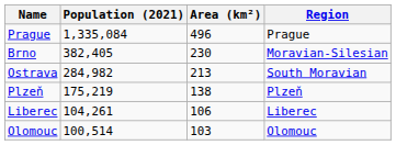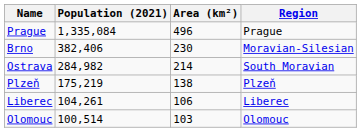 <table class="wikitable sortable">
 <tr>
 <th>Name</th>
 <th>Population (2021)</th>
 <th>Area (km²)</th>
 <th><a href='#'>Region</a></th>
 </tr>
 <tr>
 <td><a href='#'>Prague</a></td>
 <td>1,335,084</td>
 <td>496</td>
 <td>Prague</td>
 </tr>
 <tr>
 <td><a href='#'>Brno</a></td>
-<td>382,405</td>
+<td>382,406</td>
 <td>230</td>
 <td><a href='#'>Moravian-Silesian</a></td>
 </tr>
 <tr>
 <td><a href='#'>Ostrava</a></td>
 <td>284,982</td>
-<td>213</td>
+<td>214</td>
 <td><a href='#'>South Moravian</a></td>
 </tr>
 <tr>
 <td><a href='#'>Plzeň</a></td>
 <td>175,219</td>
 <td>138</td>
 <td><a href='#'>Plzeň</a></td>
 </tr>
 <tr>
 <td><a href='#'>Liberec</a></td>
 <td>104,261</td>
 <td>106</td>
 <td><a href='#'>Liberec</a></td>
 </tr>
 <tr>
 <td><a href='#'>Olomouc</a></td>
 <td>100,514</td>
 <td>103</td>
 <td><a href='#'>Olomouc</a></td>
 </tr>
 </table>
